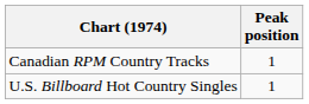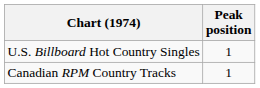 <table class="wikitable sortable">
 <tr>
 <th align="left">Chart (1974)</th>
 <th align="center">Peak<br>position</th>
 </tr>
 <tr>
+<td align="left">U.S. <em>Billboard</em> Hot Country Singles</td>
+<td align="center">1</td>
+</tr>
+<tr>
 <td align="left">Canadian <em>RPM</em> Country Tracks</td>
 <td align="center">1</td>
 </tr>
-<tr>
-<td align="left">U.S. <em>Billboard</em> Hot Country Singles</td>
-<td align="center">1</td>
-</tr>
 </table>
